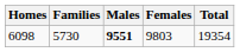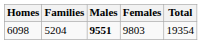 <table class="wikitable">
 <tr>
 <th>Homes</th>
 <th>Families</th>
 <th>Males</th>
 <th>Females</th>
 <th>Total</th>
 </tr>
 <tr>
 <td>6098</td>
-<td>5730</td>
+<td>5204</td>
 <td><strong>9551</strong></td>
 <td>9803</td>
 <td>19354</td>
 </tr>
 </table>
